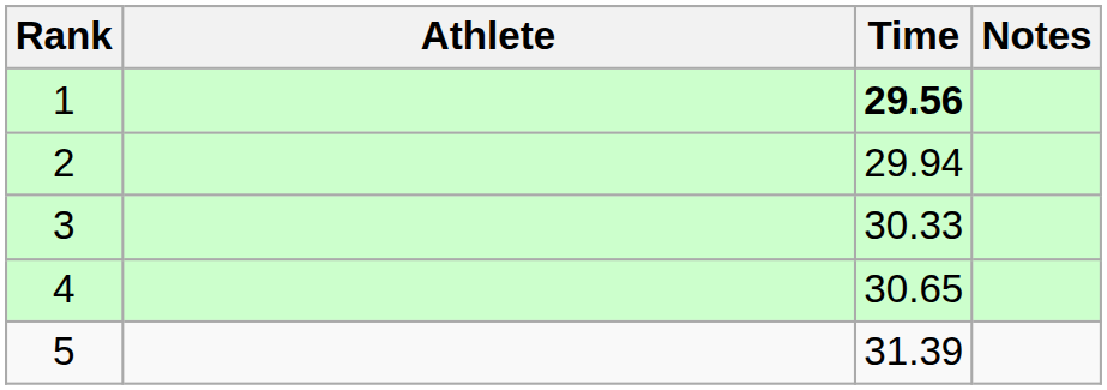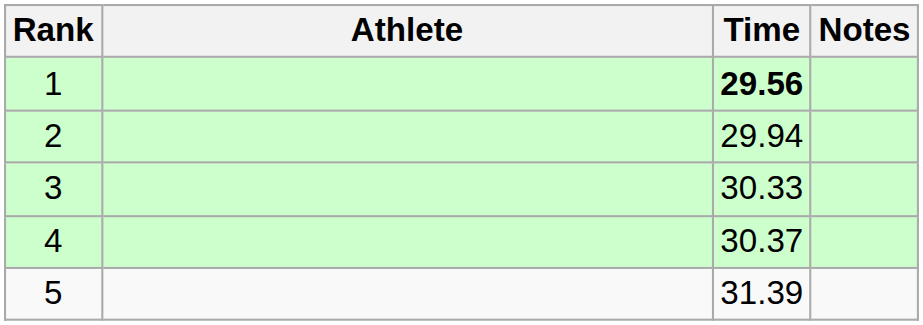 <table class="wikitable" style="text-align:center">
 <tr>
 <th>Rank</th>
 <th Style="width:18em">Athlete</th>
 <th>Time</th>
 <th>Notes</th>
 </tr>
 <tr style="background:#cfc">
 <td>1</td>
 <td style="text-align:left"></td>
 <td><strong>29.56</strong></td>
 <td></td>
 </tr>
 <tr style="background:#cfc">
 <td>2</td>
 <td style="text-align:left"></td>
 <td>29.94</td>
 <td></td>
 </tr>
 <tr style="background:#cfc">
 <td>3</td>
 <td style="text-align:left"></td>
 <td>30.33</td>
 <td></td>
 </tr>
 <tr style="background:#cfc">
 <td>4</td>
 <td style="text-align:left"></td>
-<td>30.65</td>
+<td>30.37</td>
 <td></td>
 </tr>
 <tr>
 <td>5</td>
 <td style="text-align:left"></td>
 <td>31.39</td>
 <td></td>
 </tr>
 </table>
